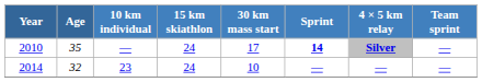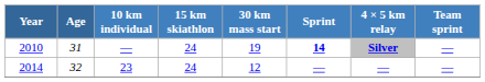 <table class="wikitable" style="font-size:95%; text-align:center; border:grey solid 1px; border-collapse:collapse; background:#ffffff;">
 <tr>
 <th style="background-color:#369; color:white; width:60px;"> Year </th>
 <th style="background-color:#369; color:white; width:40px;"> Age </th>
 <th style="background-color:#4180be; color:white; width:75px;"> 10 km <br> individual </th>
 <th style="background-color:#4180be; color:white; width:75px;"> 15 km <br> skiathlon </th>
 <th style="background-color:#4180be; color:white; width:75px;"> 30 km <br> mass start </th>
 <th style="background-color:#4180be; color:white; width:75px;"> Sprint </th>
 <th style="background-color:#4180be; color:white; width:75px;"> 4 × 5 km <br> relay </th>
 <th style="background-color:#4180be; color:white; width:75px;"> Team <br> sprint </th>
 </tr>
 <tr>
 <td><a href='#'>2010</a></td>
-<td><em>35</em></td>
+<td><em>31</em></td>
 <td><a href='#'>—</a></td>
 <td><a href='#'>24</a></td>
-<td><a href='#'>17</a></td>
+<td><a href='#'>19</a></td>
 <td><strong><a href='#'>14</a></strong></td>
 <td style="background:silver;"><a href='#'><strong>Silver</strong></a></td>
 <td><a href='#'>—</a></td>
 </tr>
 <tr>
 <td><a href='#'>2014</a></td>
 <td><em>32</em></td>
 <td><a href='#'>23</a></td>
 <td><a href='#'>24</a></td>
-<td><a href='#'>10</a></td>
+<td><a href='#'>12</a></td>
 <td><a href='#'>—</a></td>
 <td><a href='#'>—</a></td>
 <td><a href='#'>—</a></td>
 </tr>
 <tr>
 </tr>
 </table>
